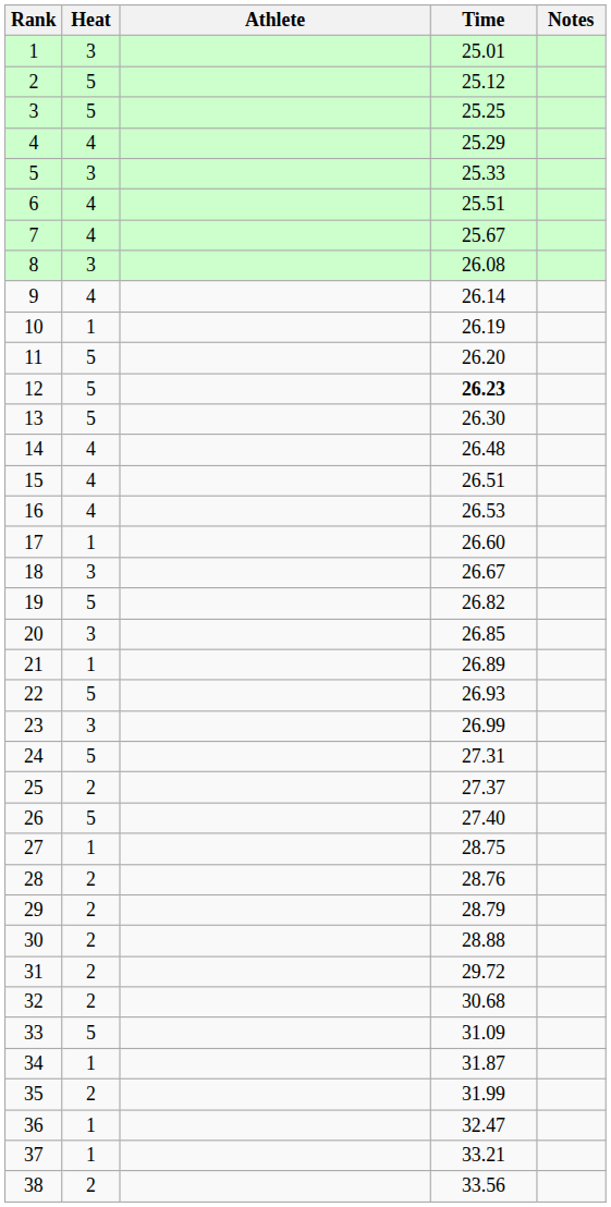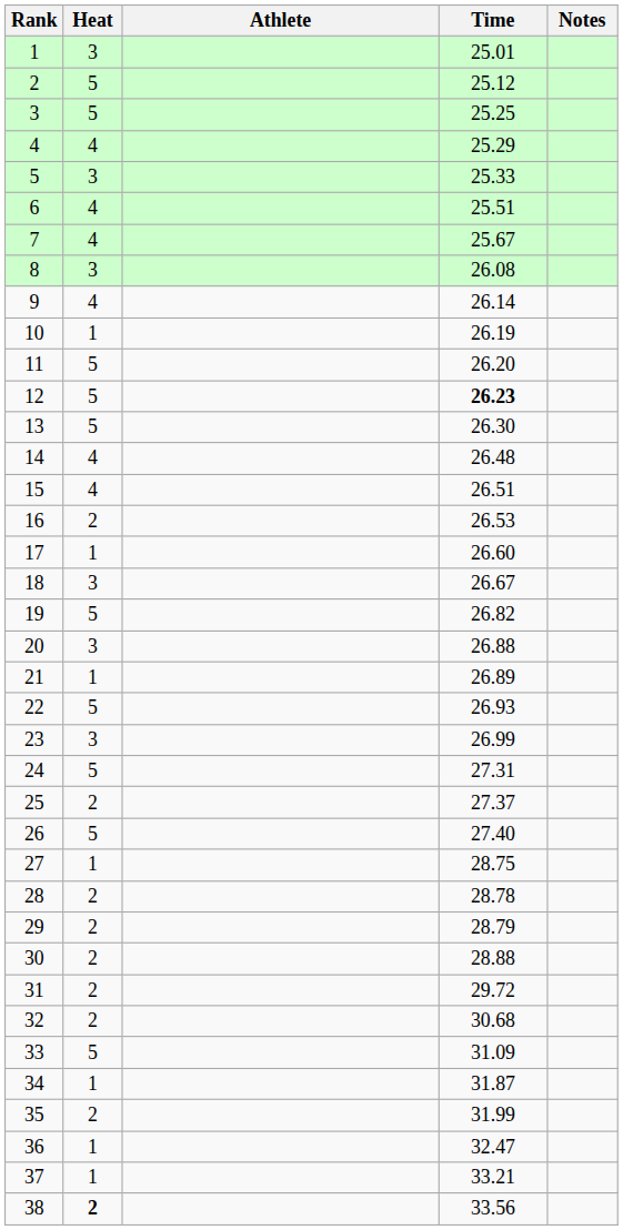 <table class="wikitable" style="text-align:center">
 <tr>
 <th width=40>Rank</th>
 <th width=40>Heat</th>
 <th width=250>Athlete</th>
 <th width=80>Time</th>
 <th width=50>Notes</th>
 </tr>
 <tr bgcolor=#ccffcc>
 <td>1</td>
 <td>3</td>
 <td align=left></td>
 <td>25.01</td>
 <td></td>
 </tr>
 <tr bgcolor=#ccffcc>
 <td>2</td>
 <td>5</td>
 <td align=left></td>
 <td>25.12</td>
 <td></td>
 </tr>
 <tr bgcolor=#ccffcc>
 <td>3</td>
 <td>5</td>
 <td align=left></td>
 <td>25.25</td>
 <td></td>
 </tr>
 <tr bgcolor=#ccffcc>
 <td>4</td>
 <td>4</td>
 <td align=left></td>
 <td>25.29</td>
 <td></td>
 </tr>
 <tr bgcolor=#ccffcc>
 <td>5</td>
 <td>3</td>
 <td align=left></td>
 <td>25.33</td>
 <td></td>
 </tr>
 <tr bgcolor=#ccffcc>
 <td>6</td>
 <td>4</td>
 <td align=left></td>
 <td>25.51</td>
 <td></td>
 </tr>
 <tr bgcolor=#ccffcc>
 <td>7</td>
 <td>4</td>
 <td align=left></td>
 <td>25.67</td>
 <td></td>
 </tr>
 <tr bgcolor=#ccffcc>
 <td>8</td>
 <td>3</td>
 <td align=left></td>
 <td>26.08</td>
 <td></td>
 </tr>
 <tr>
 <td>9</td>
 <td>4</td>
 <td align=left></td>
 <td>26.14</td>
 <td></td>
 </tr>
 <tr>
 <td>10</td>
 <td>1</td>
 <td align=left></td>
 <td>26.19</td>
 <td></td>
 </tr>
 <tr>
 <td>11</td>
 <td>5</td>
 <td align=left></td>
 <td>26.20</td>
 <td></td>
 </tr>
 <tr>
 <td>12</td>
 <td>5</td>
 <td align=left></td>
 <td><strong>26.23</strong></td>
 <td></td>
 </tr>
 <tr>
 <td>13</td>
 <td>5</td>
 <td align=left></td>
 <td>26.30</td>
 <td></td>
 </tr>
 <tr>
 <td>14</td>
 <td>4</td>
 <td align=left></td>
 <td>26.48</td>
 <td></td>
 </tr>
 <tr>
 <td>15</td>
 <td>4</td>
 <td align=left></td>
 <td>26.51</td>
 <td></td>
 </tr>
 <tr>
 <td>16</td>
-<td>4</td>
+<td>2</td>
 <td align=left></td>
 <td>26.53</td>
 <td></td>
 </tr>
 <tr>
 <td>17</td>
 <td>1</td>
 <td align=left></td>
 <td>26.60</td>
 <td></td>
 </tr>
 <tr>
 <td>18</td>
 <td>3</td>
 <td align=left></td>
 <td>26.67</td>
 <td></td>
 </tr>
 <tr>
 <td>19</td>
 <td>5</td>
 <td align=left></td>
 <td>26.82</td>
 <td></td>
 </tr>
 <tr>
 <td>20</td>
 <td>3</td>
 <td align=left></td>
-<td>26.85</td>
+<td>26.88</td>
 <td></td>
 </tr>
 <tr>
 <td>21</td>
 <td>1</td>
 <td align=left></td>
 <td>26.89</td>
 <td></td>
 </tr>
 <tr>
 <td>22</td>
 <td>5</td>
 <td align=left></td>
 <td>26.93</td>
 <td></td>
 </tr>
 <tr>
 <td>23</td>
 <td>3</td>
 <td align=left></td>
 <td>26.99</td>
 <td></td>
 </tr>
 <tr>
 <td>24</td>
 <td>5</td>
 <td align=left></td>
 <td>27.31</td>
 <td></td>
 </tr>
 <tr>
 <td>25</td>
 <td>2</td>
 <td align=left></td>
 <td>27.37</td>
 <td></td>
 </tr>
 <tr>
 <td>26</td>
 <td>5</td>
 <td align=left></td>
 <td>27.40</td>
 <td></td>
 </tr>
 <tr>
 <td>27</td>
 <td>1</td>
 <td align=left></td>
 <td>28.75</td>
 <td></td>
 </tr>
 <tr>
 <td>28</td>
 <td>2</td>
 <td align=left></td>
-<td>28.76</td>
+<td>28.78</td>
 <td></td>
 </tr>
 <tr>
 <td>29</td>
 <td>2</td>
 <td align=left></td>
 <td>28.79</td>
 <td></td>
 </tr>
 <tr>
 <td>30</td>
 <td>2</td>
 <td align=left></td>
 <td>28.88</td>
 <td></td>
 </tr>
 <tr>
 <td>31</td>
 <td>2</td>
 <td align=left></td>
 <td>29.72</td>
 <td></td>
 </tr>
 <tr>
 <td>32</td>
 <td>2</td>
 <td align=left></td>
 <td>30.68</td>
 <td></td>
 </tr>
 <tr>
 <td>33</td>
 <td>5</td>
 <td align=left></td>
 <td>31.09</td>
 <td></td>
 </tr>
 <tr>
 <td>34</td>
 <td>1</td>
 <td align=left></td>
 <td>31.87</td>
 <td></td>
 </tr>
 <tr>
 <td>35</td>
 <td>2</td>
 <td align=left></td>
 <td>31.99</td>
 <td></td>
 </tr>
 <tr>
 <td>36</td>
 <td>1</td>
 <td align=left></td>
 <td>32.47</td>
 <td></td>
 </tr>
 <tr>
 <td>37</td>
 <td>1</td>
 <td align=left></td>
 <td>33.21</td>
 <td></td>
 </tr>
 <tr>
 <td>38</td>
-<td>2</td>
+<td><strong>2</strong></td>
 <td align=left></td>
 <td>33.56</td>
 <td></td>
 </tr>
 </table>
